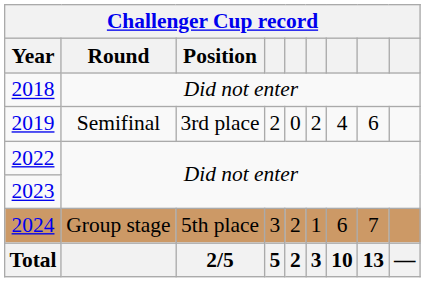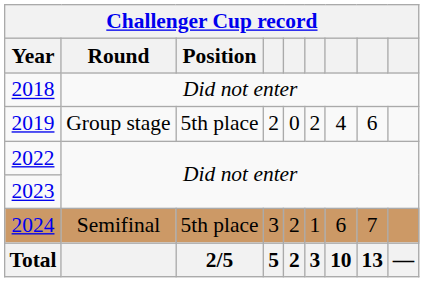 <table class="wikitable" style="text-align: center;">
 <tr>
 <th colspan=11><a href='#'>Challenger Cup record</a></th>
 </tr>
 <tr>
 <th>Year</th>
 <th>Round</th>
 <th>Position</th>
 <th></th>
 <th></th>
 <th></th>
 <th></th>
 <th></th>
 <th></th>
 </tr>
 <tr>
 <td> <a href='#'>2018</a></td>
 <td colspan="9"><em>Did not enter</em></td>
 </tr>
 <tr>
 <td> <a href='#'>2019</a></td>
-<td>Semifinal</td>
-<td> 3rd place</td>
+<td>Group stage</td>
+<td>5th place</td>
 <td>2</td>
 <td>0</td>
 <td>2</td>
 <td>4</td>
 <td>6</td>
 <td></td>
 </tr>
 <tr>
 <td> <a href='#'>2022</a></td>
 <td colspan="9" rowspan=2><em>Did not enter</em></td>
 </tr>
 <tr>
 <td> <a href='#'>2023</a></td>
 </tr>
 <tr bgcolor=#cc9966>
 <td> <a href='#'>2024</a></td>
-<td>Group stage</td>
+<td>Semifinal</td>
 <td>5th place</td>
 <td>3</td>
 <td>2</td>
 <td>1</td>
 <td>6</td>
 <td>7</td>
 <td></td>
 </tr>
 <tr>
 <th>Total</th>
 <th></th>
 <th>2/5</th>
 <th>5</th>
 <th>2</th>
 <th>3</th>
 <th>10</th>
 <th>13</th>
 <th>—</th>
 </tr>
 </table>
